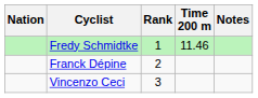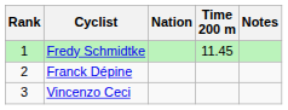 <table class="wikitable sortable" style="text-align:center">
 <tr>
+<th>Rank</th>
+<th>Cyclist</th>
 <th>Nation</th>
-<th>Cyclist</th>
-<th>Rank</th>
 <th>Time<br>200 m</th>
 <th>Notes</th>
 </tr>
 <tr bgcolor=bbf3bb>
+<td>1</td>
+<td align=left><a href='#'>Fredy Schmidtke</a></td>
 <td align=left></td>
-<td align=left><a href='#'>Fredy Schmidtke</a></td>
-<td>1</td>
-<td>11.46</td>
+<td>11.45</td>
 <td></td>
 </tr>
 <tr>
+<td>2</td>
+<td align=left><a href='#'>Franck Dépine</a></td>
 <td align=left></td>
-<td align=left><a href='#'>Franck Dépine</a></td>
-<td>2</td>
 <td></td>
 <td></td>
 </tr>
 <tr>
+<td>3</td>
+<td align=left><a href='#'>Vincenzo Ceci</a></td>
 <td align=left></td>
-<td align=left><a href='#'>Vincenzo Ceci</a></td>
-<td>3</td>
 <td></td>
 <td></td>
 </tr>
 </table>
